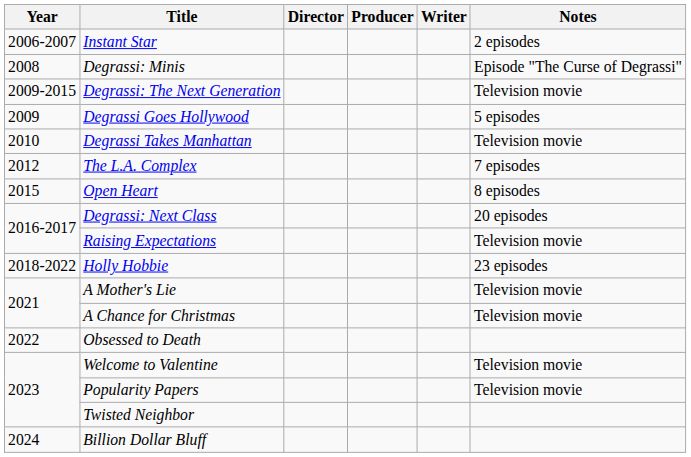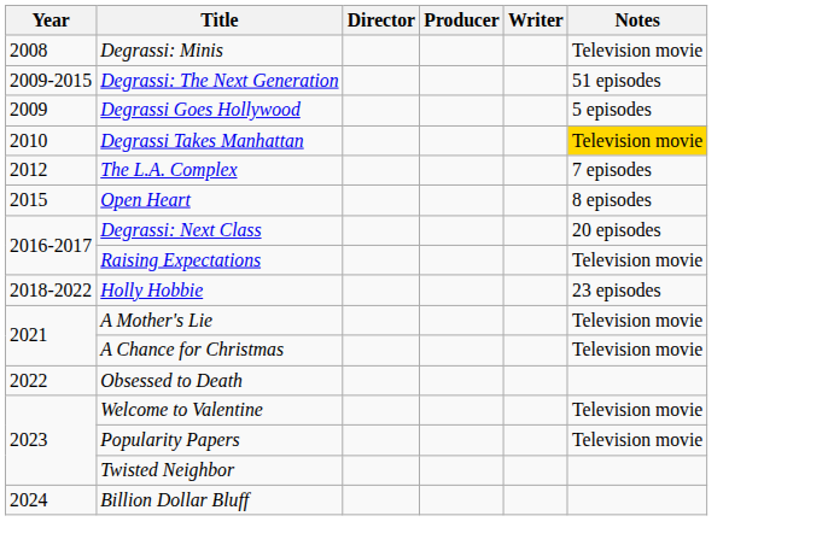 <table class="wikitable sortable">
 <tr>
 <th>Year</th>
 <th>Title</th>
 <th>Director</th>
 <th>Producer</th>
 <th>Writer</th>
 <th class="unsortable">Notes</th>
 </tr>
 <tr>
-<td>2006-2007</td>
-<td><em><a href='#'>Instant Star</a></em></td>
-<td></td>
-<td></td>
-<td></td>
-<td>2 episodes</td>
-</tr>
-<tr>
 <td>2008</td>
 <td><em>Degrassi: Minis</em></td>
 <td></td>
 <td></td>
 <td></td>
-<td>Episode "The Curse of Degrassi"</td>
+<td>Television movie</td>
 </tr>
 <tr>
 <td>2009-2015</td>
 <td><em><a href='#'>Degrassi: The Next Generation</a></em></td>
 <td></td>
 <td></td>
 <td></td>
-<td>Television movie</td>
+<td>51 episodes</td>
 </tr>
 <tr>
 <td>2009</td>
 <td><em><a href='#'>Degrassi Goes Hollywood</a></em></td>
 <td></td>
 <td></td>
 <td></td>
 <td>5 episodes</td>
 </tr>
 <tr>
 <td>2010</td>
 <td><em><a href='#'>Degrassi Takes Manhattan</a></em></td>
 <td></td>
 <td></td>
 <td></td>
-<td>Television movie</td>
+<td style="background: gold;">Television movie</td>
 </tr>
 <tr>
 <td>2012</td>
 <td data-sort-value="L.A. Complex, The"><em><a href='#'>The L.A. Complex</a></em></td>
 <td></td>
 <td></td>
 <td></td>
 <td>7 episodes</td>
 </tr>
 <tr>
 <td>2015</td>
 <td><em><a href='#'>Open Heart</a></em></td>
 <td></td>
 <td></td>
 <td></td>
 <td>8 episodes</td>
 </tr>
 <tr>
 <td rowspan="2">2016-2017</td>
 <td><em><a href='#'>Degrassi: Next Class</a></em></td>
 <td></td>
 <td></td>
 <td></td>
 <td>20 episodes</td>
 </tr>
 <tr>
 <td><em><a href='#'>Raising Expectations</a></em></td>
 <td></td>
 <td></td>
 <td></td>
 <td>Television movie</td>
 </tr>
 <tr>
 <td>2018-2022</td>
 <td><em><a href='#'>Holly Hobbie</a></em></td>
 <td></td>
 <td></td>
 <td></td>
 <td>23 episodes</td>
 </tr>
 <tr>
 <td rowspan="2">2021</td>
 <td data-sort-value="Mother's Lie, A"><em>A Mother's Lie</em></td>
 <td></td>
 <td></td>
 <td></td>
 <td>Television movie</td>
 </tr>
 <tr>
 <td data-sort-value="A Chance for Christmas, A"><em>A Chance for Christmas</em></td>
 <td></td>
 <td></td>
 <td></td>
 <td>Television movie</td>
 </tr>
 <tr>
 <td>2022</td>
 <td><em>Obsessed to Death</em></td>
 <td></td>
 <td></td>
 <td></td>
 <td></td>
 </tr>
 <tr>
 <td rowspan="3">2023</td>
 <td><em>Welcome to Valentine</em></td>
 <td></td>
 <td></td>
 <td></td>
 <td>Television movie</td>
 </tr>
 <tr>
 <td><em>Popularity Papers</em></td>
 <td></td>
 <td></td>
 <td></td>
 <td>Television movie</td>
 </tr>
 <tr>
 <td><em>Twisted Neighbor</em></td>
 <td></td>
 <td></td>
 <td></td>
 <td></td>
 </tr>
 <tr>
 <td>2024</td>
 <td><em>Billion Dollar Bluff</em></td>
 <td></td>
 <td></td>
 <td></td>
 <td></td>
 </tr>
 </table>
